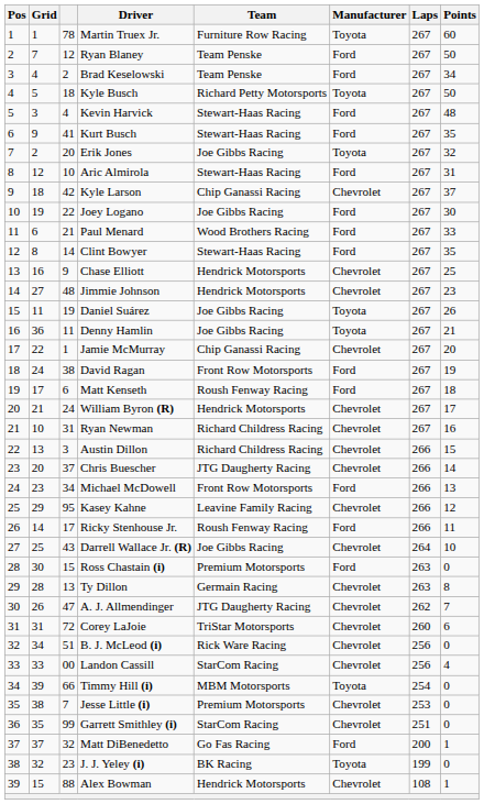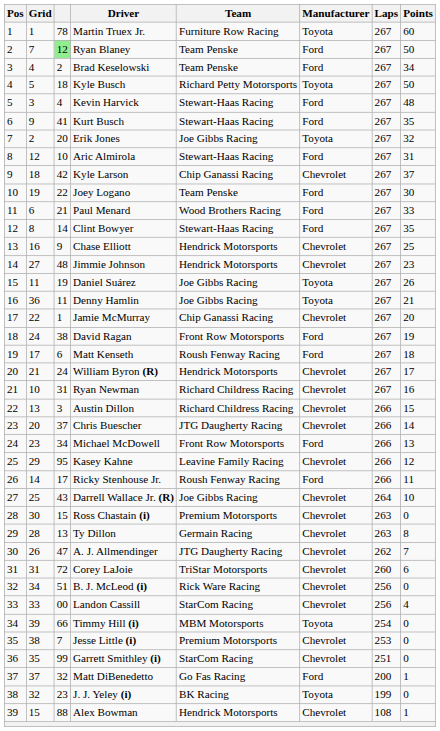 <table class="wikitable" style="font-size:98%">
 <tr>
 <th>Pos</th>
 <th>Grid</th>
 <th></th>
 <th>Driver</th>
 <th>Team</th>
 <th>Manufacturer</th>
 <th>Laps</th>
 <th>Points</th>
 </tr>
 <tr>
 <td>1</td>
 <td>1</td>
 <td>78</td>
 <td>Martin Truex Jr.</td>
 <td>Furniture Row Racing</td>
 <td>Toyota</td>
 <td>267</td>
 <td>60</td>
 </tr>
 <tr>
 <td>2</td>
 <td>7</td>
-<td>12</td>
+<td style="background: lightgreen;">12</td>
 <td>Ryan Blaney</td>
 <td>Team Penske</td>
 <td>Ford</td>
 <td>267</td>
 <td>50</td>
 </tr>
 <tr>
 <td>3</td>
 <td>4</td>
 <td>2</td>
 <td>Brad Keselowski</td>
 <td>Team Penske</td>
 <td>Ford</td>
 <td>267</td>
 <td>34</td>
 </tr>
 <tr>
 <td>4</td>
 <td>5</td>
 <td>18</td>
 <td>Kyle Busch</td>
 <td>Richard Petty Motorsports</td>
 <td>Toyota</td>
 <td>267</td>
 <td>50</td>
 </tr>
 <tr>
 <td>5</td>
 <td>3</td>
 <td>4</td>
 <td>Kevin Harvick</td>
 <td>Stewart-Haas Racing</td>
 <td>Ford</td>
 <td>267</td>
 <td>48</td>
 </tr>
 <tr>
 <td>6</td>
 <td>9</td>
 <td>41</td>
 <td>Kurt Busch</td>
 <td>Stewart-Haas Racing</td>
 <td>Ford</td>
 <td>267</td>
 <td>35</td>
 </tr>
 <tr>
 <td>7</td>
 <td>2</td>
 <td>20</td>
 <td>Erik Jones</td>
 <td>Joe Gibbs Racing</td>
 <td>Toyota</td>
 <td>267</td>
 <td>32</td>
 </tr>
 <tr>
 <td>8</td>
 <td>12</td>
 <td>10</td>
 <td>Aric Almirola</td>
 <td>Stewart-Haas Racing</td>
 <td>Ford</td>
 <td>267</td>
 <td>31</td>
 </tr>
 <tr>
 <td>9</td>
 <td>18</td>
 <td>42</td>
 <td>Kyle Larson</td>
 <td>Chip Ganassi Racing</td>
 <td>Chevrolet</td>
 <td>267</td>
 <td>37</td>
 </tr>
 <tr>
 <td>10</td>
 <td>19</td>
 <td>22</td>
 <td>Joey Logano</td>
-<td>Joe Gibbs Racing</td>
+<td>Team Penske</td>
 <td>Ford</td>
 <td>267</td>
 <td>30</td>
 </tr>
 <tr>
 <td>11</td>
 <td>6</td>
 <td>21</td>
 <td>Paul Menard</td>
 <td>Wood Brothers Racing</td>
 <td>Ford</td>
 <td>267</td>
 <td>33</td>
 </tr>
 <tr>
 <td>12</td>
 <td>8</td>
 <td>14</td>
 <td>Clint Bowyer</td>
 <td>Stewart-Haas Racing</td>
 <td>Ford</td>
 <td>267</td>
 <td>35</td>
 </tr>
 <tr>
 <td>13</td>
 <td>16</td>
 <td>9</td>
 <td>Chase Elliott</td>
 <td>Hendrick Motorsports</td>
 <td>Chevrolet</td>
 <td>267</td>
 <td>25</td>
 </tr>
 <tr>
 <td>14</td>
 <td>27</td>
 <td>48</td>
 <td>Jimmie Johnson</td>
 <td>Hendrick Motorsports</td>
 <td>Chevrolet</td>
 <td>267</td>
 <td>23</td>
 </tr>
 <tr>
 <td>15</td>
 <td>11</td>
 <td>19</td>
 <td>Daniel Suárez</td>
 <td>Joe Gibbs Racing</td>
 <td>Toyota</td>
 <td>267</td>
 <td>26</td>
 </tr>
 <tr>
 <td>16</td>
 <td>36</td>
 <td>11</td>
 <td>Denny Hamlin</td>
 <td>Joe Gibbs Racing</td>
 <td>Toyota</td>
 <td>267</td>
 <td>21</td>
 </tr>
 <tr>
 <td>17</td>
 <td>22</td>
 <td>1</td>
 <td>Jamie McMurray</td>
 <td>Chip Ganassi Racing</td>
 <td>Chevrolet</td>
 <td>267</td>
 <td>20</td>
 </tr>
 <tr>
 <td>18</td>
 <td>24</td>
 <td>38</td>
 <td>David Ragan</td>
 <td>Front Row Motorsports</td>
 <td>Ford</td>
 <td>267</td>
 <td>19</td>
 </tr>
 <tr>
 <td>19</td>
 <td>17</td>
 <td>6</td>
 <td>Matt Kenseth</td>
 <td>Roush Fenway Racing</td>
 <td>Ford</td>
 <td>267</td>
 <td>18</td>
 </tr>
 <tr>
 <td>20</td>
 <td>21</td>
 <td>24</td>
 <td>William Byron <strong>(R)</strong></td>
 <td>Hendrick Motorsports</td>
 <td>Chevrolet</td>
 <td>267</td>
 <td>17</td>
 </tr>
 <tr>
 <td>21</td>
 <td>10</td>
 <td>31</td>
 <td>Ryan Newman</td>
 <td>Richard Childress Racing</td>
 <td>Chevrolet</td>
 <td>267</td>
 <td>16</td>
 </tr>
 <tr>
 <td>22</td>
 <td>13</td>
 <td>3</td>
 <td>Austin Dillon</td>
 <td>Richard Childress Racing</td>
 <td>Chevrolet</td>
 <td>266</td>
 <td>15</td>
 </tr>
 <tr>
 <td>23</td>
 <td>20</td>
 <td>37</td>
 <td>Chris Buescher</td>
 <td>JTG Daugherty Racing</td>
 <td>Chevrolet</td>
 <td>266</td>
 <td>14</td>
 </tr>
 <tr>
 <td>24</td>
 <td>23</td>
 <td>34</td>
 <td>Michael McDowell</td>
 <td>Front Row Motorsports</td>
 <td>Ford</td>
 <td>266</td>
 <td>13</td>
 </tr>
 <tr>
 <td>25</td>
 <td>29</td>
 <td>95</td>
 <td>Kasey Kahne</td>
 <td>Leavine Family Racing</td>
 <td>Chevrolet</td>
 <td>266</td>
 <td>12</td>
 </tr>
 <tr>
 <td>26</td>
 <td>14</td>
 <td>17</td>
 <td>Ricky Stenhouse Jr.</td>
 <td>Roush Fenway Racing</td>
 <td>Ford</td>
 <td>266</td>
 <td>11</td>
 </tr>
 <tr>
 <td>27</td>
 <td>25</td>
 <td>43</td>
 <td>Darrell Wallace Jr. <strong>(R)</strong></td>
 <td>Joe Gibbs Racing</td>
 <td>Chevrolet</td>
 <td>264</td>
 <td>10</td>
 </tr>
 <tr>
 <td>28</td>
 <td>30</td>
 <td>15</td>
 <td>Ross Chastain <strong>(i)</strong></td>
 <td>Premium Motorsports</td>
-<td>Ford</td>
+<td>Chevrolet</td>
 <td>263</td>
 <td>0</td>
 </tr>
 <tr>
 <td>29</td>
 <td>28</td>
 <td>13</td>
 <td>Ty Dillon</td>
 <td>Germain Racing</td>
 <td>Chevrolet</td>
 <td>263</td>
 <td>8</td>
 </tr>
 <tr>
 <td>30</td>
 <td>26</td>
 <td>47</td>
 <td>A. J. Allmendinger</td>
 <td>JTG Daugherty Racing</td>
 <td>Chevrolet</td>
 <td>262</td>
 <td>7</td>
 </tr>
 <tr>
 <td>31</td>
 <td>31</td>
 <td>72</td>
 <td>Corey LaJoie</td>
 <td>TriStar Motorsports</td>
 <td>Chevrolet</td>
 <td>260</td>
 <td>6</td>
 </tr>
 <tr>
 <td>32</td>
 <td>34</td>
 <td>51</td>
 <td>B. J. McLeod <strong>(i)</strong></td>
 <td>Rick Ware Racing</td>
 <td>Chevrolet</td>
 <td>256</td>
 <td>0</td>
 </tr>
 <tr>
 <td>33</td>
 <td>33</td>
 <td>00</td>
 <td>Landon Cassill</td>
 <td>StarCom Racing</td>
 <td>Chevrolet</td>
 <td>256</td>
 <td>4</td>
 </tr>
 <tr>
 <td>34</td>
 <td>39</td>
 <td>66</td>
 <td>Timmy Hill <strong>(i)</strong></td>
 <td>MBM Motorsports</td>
 <td>Toyota</td>
 <td>254</td>
 <td>0</td>
 </tr>
 <tr>
 <td>35</td>
 <td>38</td>
 <td>7</td>
 <td>Jesse Little <strong>(i)</strong></td>
 <td>Premium Motorsports</td>
 <td>Chevrolet</td>
 <td>253</td>
 <td>0</td>
 </tr>
 <tr>
 <td>36</td>
 <td>35</td>
 <td>99</td>
 <td>Garrett Smithley <strong>(i)</strong></td>
 <td>StarCom Racing</td>
 <td>Chevrolet</td>
 <td>251</td>
 <td>0</td>
 </tr>
 <tr>
 <td>37</td>
 <td>37</td>
 <td>32</td>
 <td>Matt DiBenedetto</td>
 <td>Go Fas Racing</td>
 <td>Ford</td>
 <td>200</td>
 <td>1</td>
 </tr>
 <tr>
 <td>38</td>
 <td>32</td>
 <td>23</td>
 <td>J. J. Yeley <strong>(i)</strong></td>
 <td>BK Racing</td>
 <td>Toyota</td>
 <td>199</td>
 <td>0</td>
 </tr>
 <tr>
 <td>39</td>
 <td>15</td>
 <td>88</td>
 <td>Alex Bowman</td>
 <td>Hendrick Motorsports</td>
 <td>Chevrolet</td>
 <td>108</td>
 <td>1</td>
 </tr>
 <tr>
 <th colspan="8"></th>
 </tr>
 </table>
